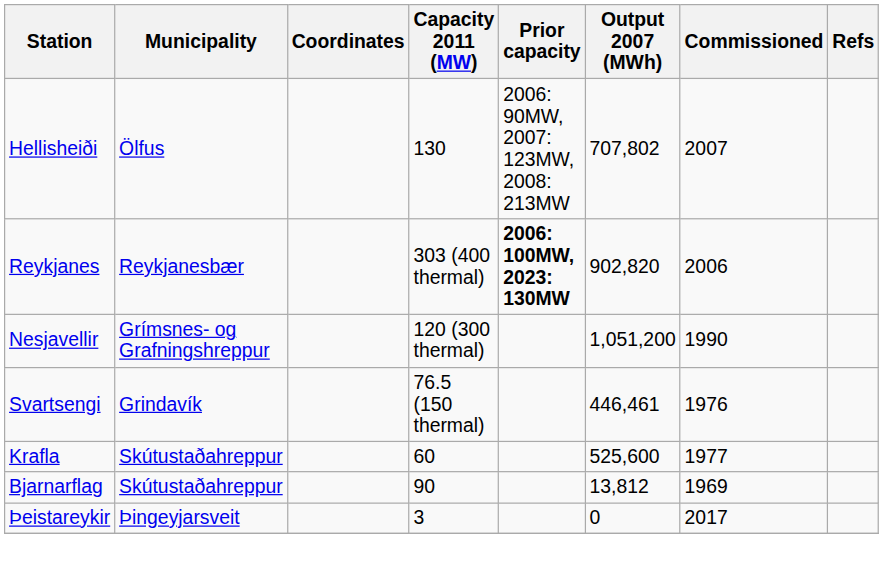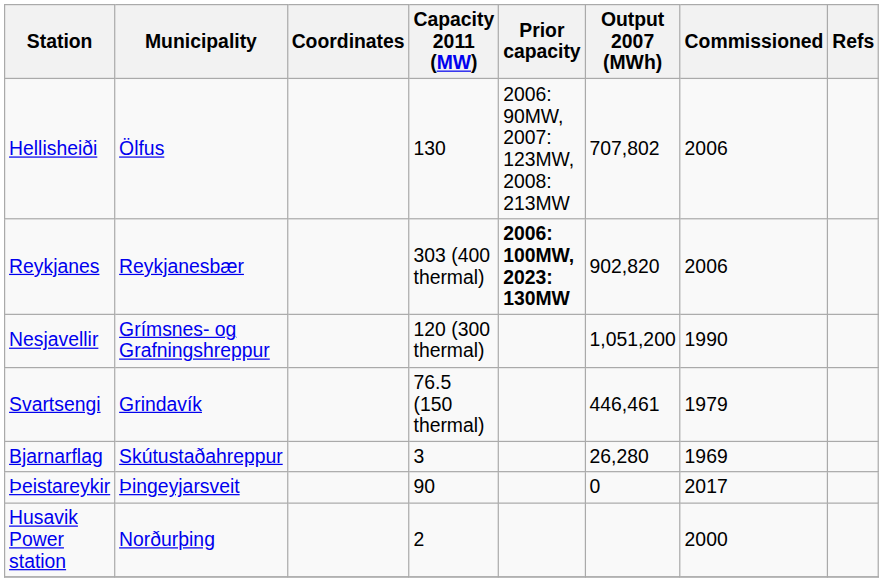 <table class="wikitable sortable">
 <tr>
 <th>Station</th>
 <th>Municipality</th>
 <th>Coordinates </th>
 <th>Capacity 2011 (<a href='#'>MW</a>)</th>
 <th>Prior capacity</th>
 <th>Output 2007 (MWh)</th>
 <th>Commissioned</th>
 <th>Refs</th>
 </tr>
 <tr>
 <td><a href='#'>Hellisheiði</a></td>
 <td><a href='#'>Ölfus</a></td>
 <td></td>
 <td>130</td>
 <td>2006: 90MW, 2007: 123MW, 2008: 213MW</td>
 <td>707,802</td>
-<td>2007</td>
+<td>2006</td>
 <td></td>
 </tr>
 <tr>
 <td><a href='#'>Reykjanes</a></td>
 <td><a href='#'>Reykjanesbær</a></td>
 <td></td>
 <td>303 (400 thermal)</td>
 <td><strong>2006: 100MW, 2023: 130MW</strong></td>
 <td>902,820</td>
 <td>2006</td>
 <td></td>
 </tr>
 <tr>
 <td><a href='#'>Nesjavellir</a></td>
 <td><a href='#'>Grímsnes- og Grafningshreppur</a></td>
 <td></td>
 <td>120 (300 thermal)</td>
 <td></td>
 <td>1,051,200</td>
 <td>1990</td>
 <td></td>
 </tr>
 <tr>
 <td><a href='#'>Svartsengi</a></td>
 <td><a href='#'>Grindavík</a></td>
 <td></td>
 <td>76.5 (150 thermal)</td>
 <td></td>
 <td>446,461</td>
-<td>1976</td>
-<td></td>
-</tr>
-<tr>
-<td><a href='#'>Krafla</a></td>
-<td><a href='#'>Skútustaðahreppur</a></td>
-<td></td>
-<td>60</td>
-<td></td>
-<td>525,600</td>
-<td>1977</td>
+<td>1979</td>
 <td></td>
 </tr>
 <tr>
 <td><a href='#'>Bjarnarflag</a></td>
 <td><a href='#'>Skútustaðahreppur</a></td>
 <td></td>
-<td>90</td>
+<td>3</td>
 <td></td>
-<td>13,812</td>
+<td>26,280</td>
 <td>1969</td>
 <td></td>
 </tr>
 <tr>
 <td><a href='#'>Þeistareykir</a></td>
 <td><a href='#'>Þingeyjarsveit</a></td>
 <td></td>
-<td>3</td>
+<td>90</td>
 <td></td>
 <td>0</td>
 <td>2017</td>
 <td></td>
 </tr>
 <tr>
+<td><a href='#'>Husavik Power station</a></td>
+<td><a href='#'>Norðurþing</a></td>
+<td></td>
+<td>2</td>
+<td></td>
+<td></td>
+<td>2000</td>
+<td></td>
+</tr>
+<tr>
 </tr>
 </table>
